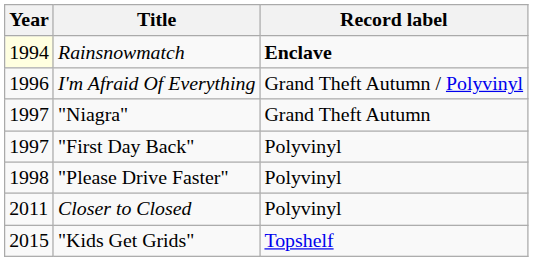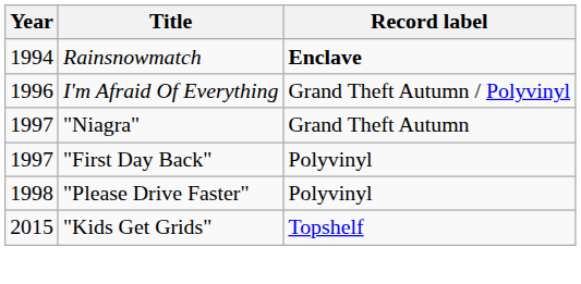 <table class="wikitable">
 <tr>
 <th>Year</th>
 <th>Title</th>
 <th>Record label</th>
 </tr>
 <tr>
-<td style="background: lightyellow;">1994</td>
+<td>1994</td>
 <td><em>Rainsnowmatch</em></td>
 <td><strong>Enclave</strong></td>
 </tr>
 <tr>
 <td>1996</td>
 <td><em>I'm Afraid Of Everything</em></td>
 <td>Grand Theft Autumn / <a href='#'>Polyvinyl</a></td>
 </tr>
 <tr>
 <td>1997</td>
 <td>"Niagra"</td>
 <td>Grand Theft Autumn</td>
 </tr>
 <tr>
 <td>1997</td>
 <td>"First Day Back"</td>
 <td>Polyvinyl</td>
 </tr>
 <tr>
 <td>1998</td>
 <td>"Please Drive Faster"</td>
 <td>Polyvinyl</td>
 </tr>
 <tr>
-<td>2011</td>
-<td><em>Closer to Closed</em></td>
-<td>Polyvinyl</td>
-</tr>
-<tr>
 <td>2015</td>
 <td>"Kids Get Grids"</td>
 <td><a href='#'>Topshelf</a></td>
 </tr>
 </table>
